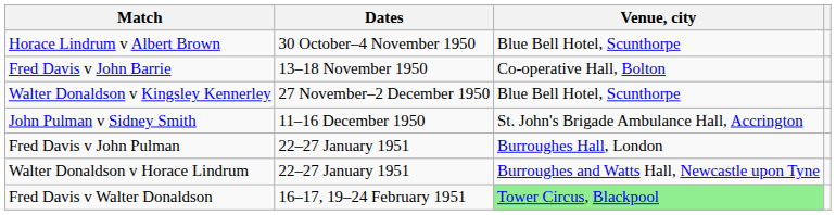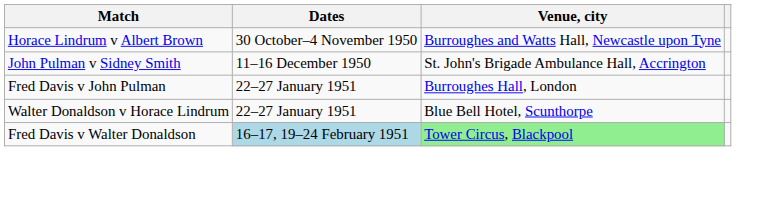 <table class="wikitable">
 <tr>
 <th scope="col">Match</th>
 <th scope="col">Dates</th>
 <th scope="col">Venue, city</th>
 <th scope="col"></th>
 </tr>
 <tr>
 <td><a href='#'>Horace Lindrum</a> v <a href='#'>Albert Brown</a></td>
 <td>30 October–4 November 1950</td>
-<td>Blue Bell Hotel, <a href='#'>Scunthorpe</a></td>
-<td></td>
-</tr>
-<tr>
-<td><a href='#'>Fred Davis</a> v <a href='#'>John Barrie</a></td>
-<td>13–18 November 1950</td>
-<td>Co-operative Hall, <a href='#'>Bolton</a></td>
-<td></td>
-</tr>
-<tr>
-<td><a href='#'>Walter Donaldson</a> v <a href='#'>Kingsley Kennerley</a></td>
-<td>27 November–2 December 1950</td>
-<td>Blue Bell Hotel, <a href='#'>Scunthorpe</a></td>
+<td><a href='#'>Burroughes and Watts</a> Hall, <a href='#'>Newcastle upon Tyne</a></td>
 <td></td>
 </tr>
 <tr>
 <td><a href='#'>John Pulman</a> v <a href='#'>Sidney Smith</a></td>
 <td>11–16 December 1950</td>
 <td>St. John's Brigade Ambulance Hall, <a href='#'>Accrington</a></td>
 <td></td>
 </tr>
 <tr>
 <td>Fred Davis v John Pulman</td>
 <td>22–27 January 1951</td>
 <td><a href='#'>Burroughes Hall</a>, London</td>
 <td></td>
 </tr>
 <tr>
 <td>Walter Donaldson v Horace Lindrum</td>
 <td>22–27 January 1951</td>
-<td><a href='#'>Burroughes and Watts</a> Hall, <a href='#'>Newcastle upon Tyne</a></td>
+<td>Blue Bell Hotel, <a href='#'>Scunthorpe</a></td>
 <td></td>
 </tr>
 <tr>
 <td>Fred Davis v Walter Donaldson</td>
-<td>16–17, 19–24 February 1951</td>
+<td style="background: lightblue;">16–17, 19–24 February 1951</td>
 <td style="background: lightgreen;"><a href='#'>Tower Circus</a>, <a href='#'>Blackpool</a></td>
 <td></td>
 </tr>
 </table>
